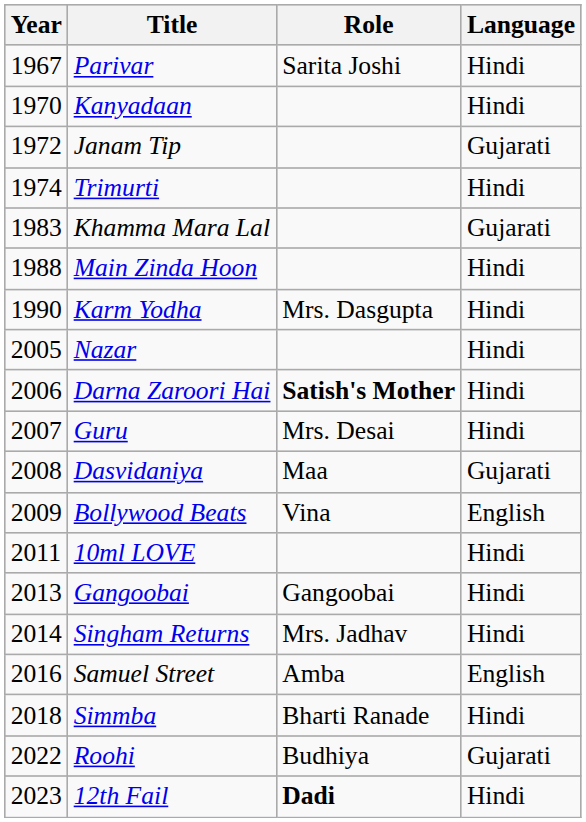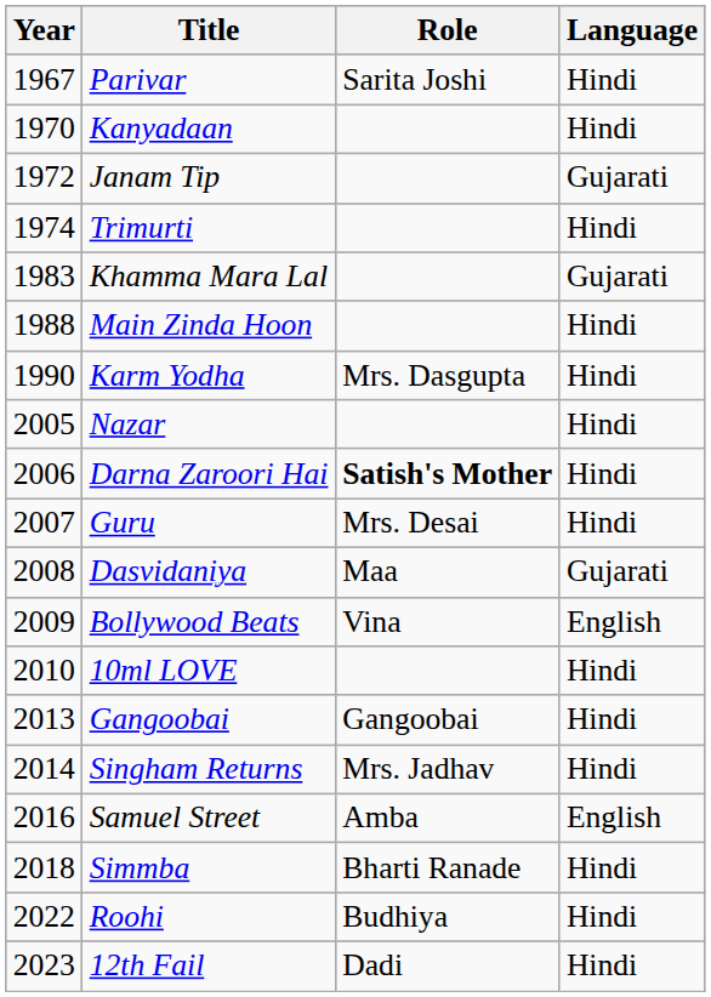 <table class="wikitable">
 <tr>
 <th>Year</th>
 <th>Title</th>
 <th>Role</th>
 <th>Language</th>
 </tr>
 <tr>
 <td>1967</td>
 <td><em><a href='#'>Parivar</a></em></td>
 <td>Sarita Joshi</td>
 <td>Hindi</td>
 </tr>
 <tr>
 <td>1970</td>
 <td><em><a href='#'>Kanyadaan</a></em></td>
 <td></td>
 <td>Hindi</td>
 </tr>
 <tr Dil - Amir Khan's mother>
 <td>1972</td>
 <td><em>Janam Tip</em></td>
 <td></td>
 <td>Gujarati</td>
 </tr>
 <tr>
 <td>1974</td>
 <td><em><a href='#'>Trimurti</a></em></td>
 <td></td>
 <td>Hindi</td>
 </tr>
 <tr>
 <td>1983</td>
 <td><em>Khamma Mara Lal</em></td>
 <td></td>
 <td>Gujarati</td>
 </tr>
 <tr>
 <td>1988</td>
 <td><em><a href='#'>Main Zinda Hoon</a></em></td>
 <td></td>
 <td>Hindi</td>
 </tr>
 <tr>
 <td>1990</td>
 <td><em><a href='#'>Karm Yodha</a></em></td>
 <td>Mrs. Dasgupta</td>
 <td>Hindi</td>
 </tr>
 <tr>
 <td>2005</td>
 <td><em><a href='#'>Nazar</a></em></td>
 <td></td>
 <td>Hindi</td>
 </tr>
 <tr>
 <td>2006</td>
 <td><em><a href='#'>Darna Zaroori Hai</a></em></td>
 <td><strong>Satish's Mother</strong></td>
 <td>Hindi</td>
 </tr>
 <tr>
 <td>2007</td>
 <td><em><a href='#'>Guru</a></em></td>
 <td>Mrs. Desai</td>
 <td>Hindi</td>
 </tr>
 <tr>
 <td>2008</td>
 <td><em><a href='#'>Dasvidaniya</a></em></td>
 <td>Maa</td>
 <td>Gujarati</td>
 </tr>
 <tr>
 <td>2009</td>
 <td><em><a href='#'>Bollywood Beats</a></em></td>
 <td>Vina</td>
 <td>English</td>
 </tr>
 <tr>
-<td>2011</td>
+<td>2010</td>
 <td><em><a href='#'>10ml LOVE</a></em></td>
 <td></td>
 <td>Hindi</td>
 </tr>
 <tr>
 <td>2013</td>
 <td><em><a href='#'>Gangoobai</a></em></td>
 <td>Gangoobai</td>
 <td>Hindi</td>
 </tr>
 <tr>
 <td>2014</td>
 <td><em><a href='#'>Singham Returns</a></em></td>
 <td>Mrs. Jadhav</td>
 <td>Hindi</td>
 </tr>
 <tr>
 <td>2016</td>
 <td><em>Samuel Street</em></td>
 <td>Amba</td>
 <td>English</td>
 </tr>
 <tr>
 <td>2018</td>
 <td><em><a href='#'>Simmba</a></em></td>
 <td>Bharti Ranade</td>
 <td>Hindi</td>
 </tr>
 <tr>
 <td>2022</td>
 <td><em><a href='#'>Roohi</a></em></td>
 <td>Budhiya</td>
-<td>Gujarati</td>
+<td>Hindi</td>
 </tr>
 <tr>
 <td>2023</td>
 <td><em><a href='#'>12th Fail</a></em></td>
-<td><strong>Dadi</strong></td>
+<td>Dadi</td>
 <td>Hindi</td>
 </tr>
 </table>
